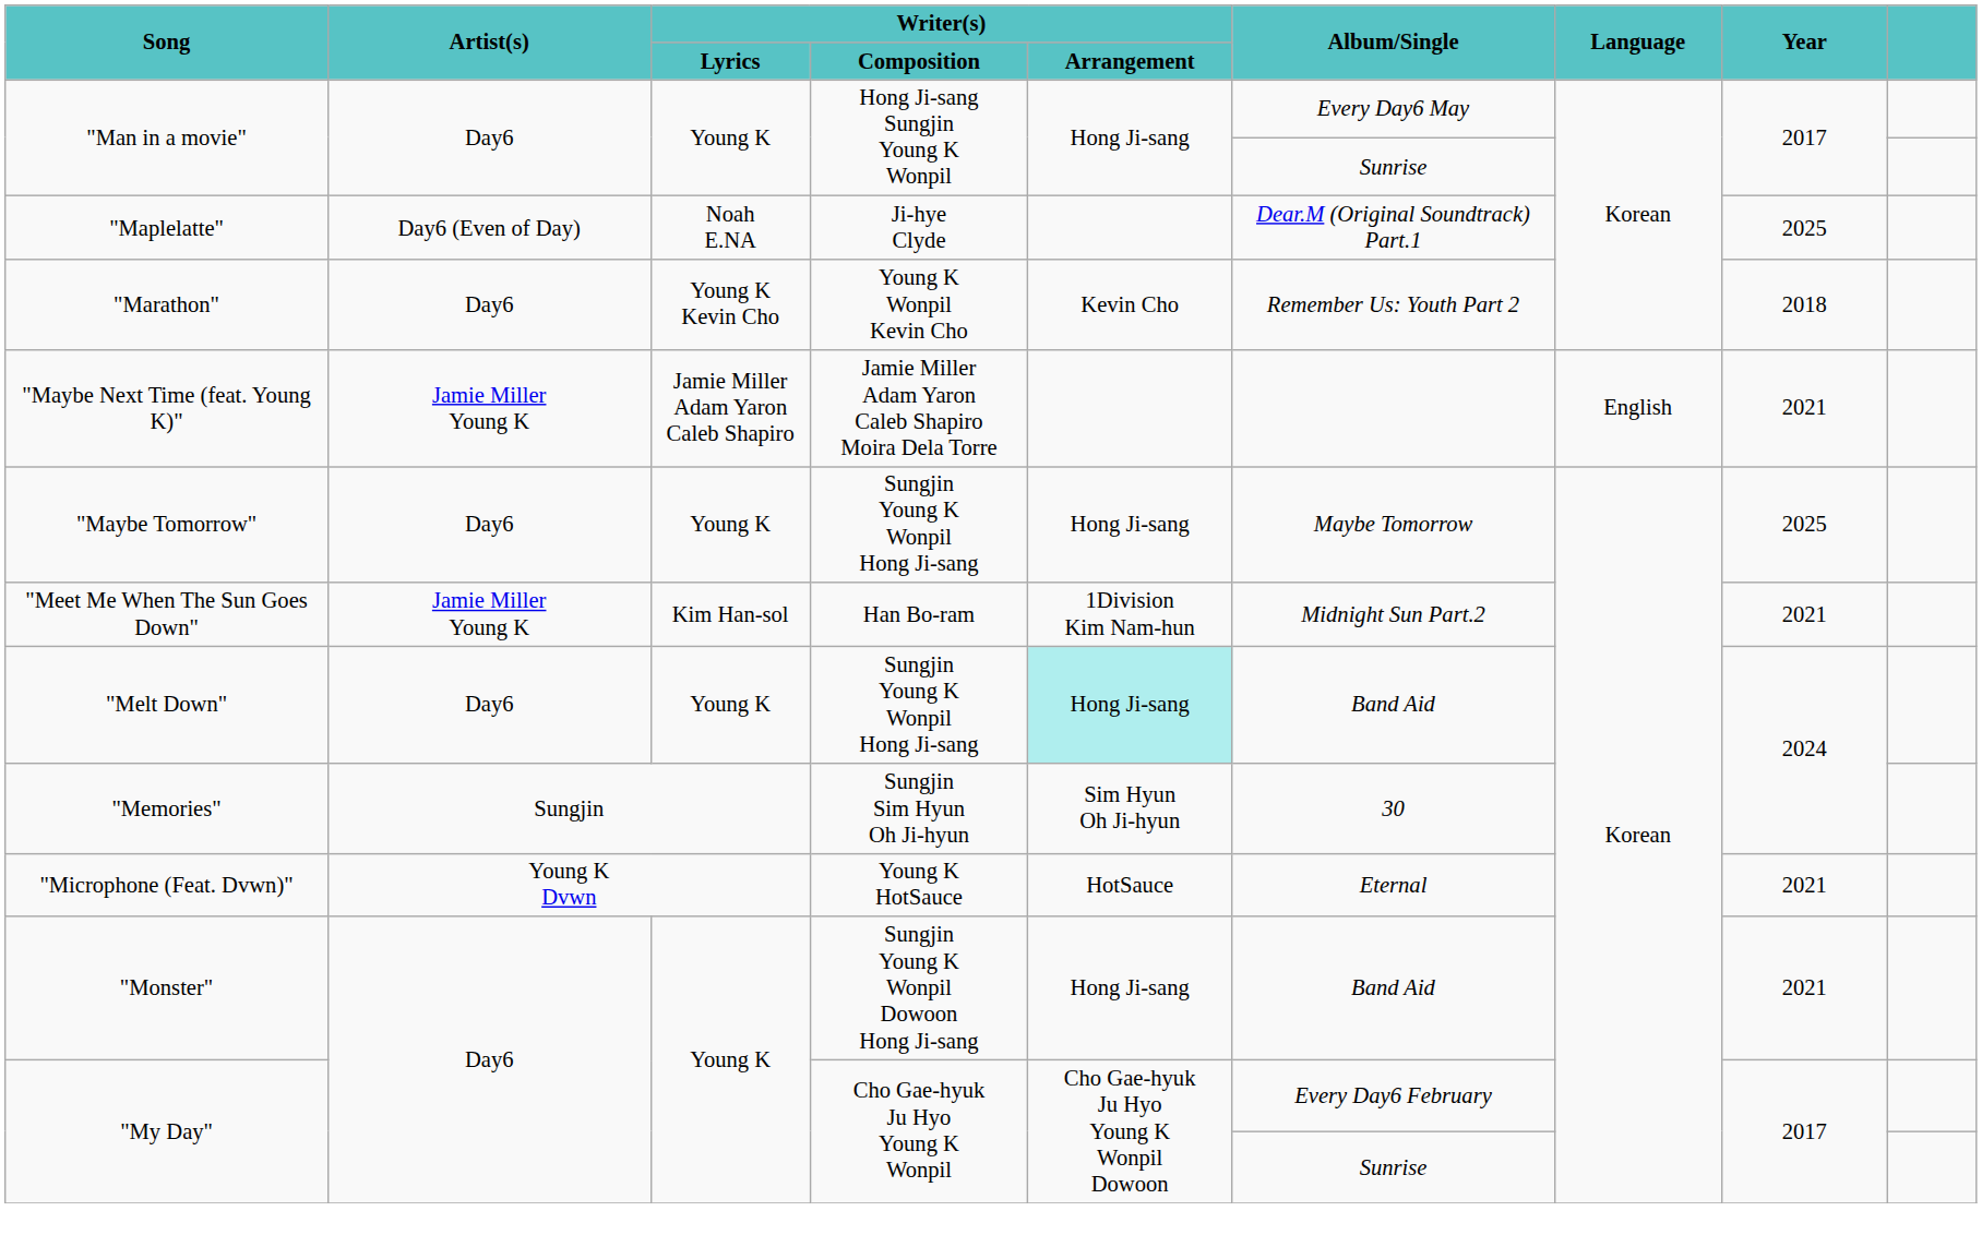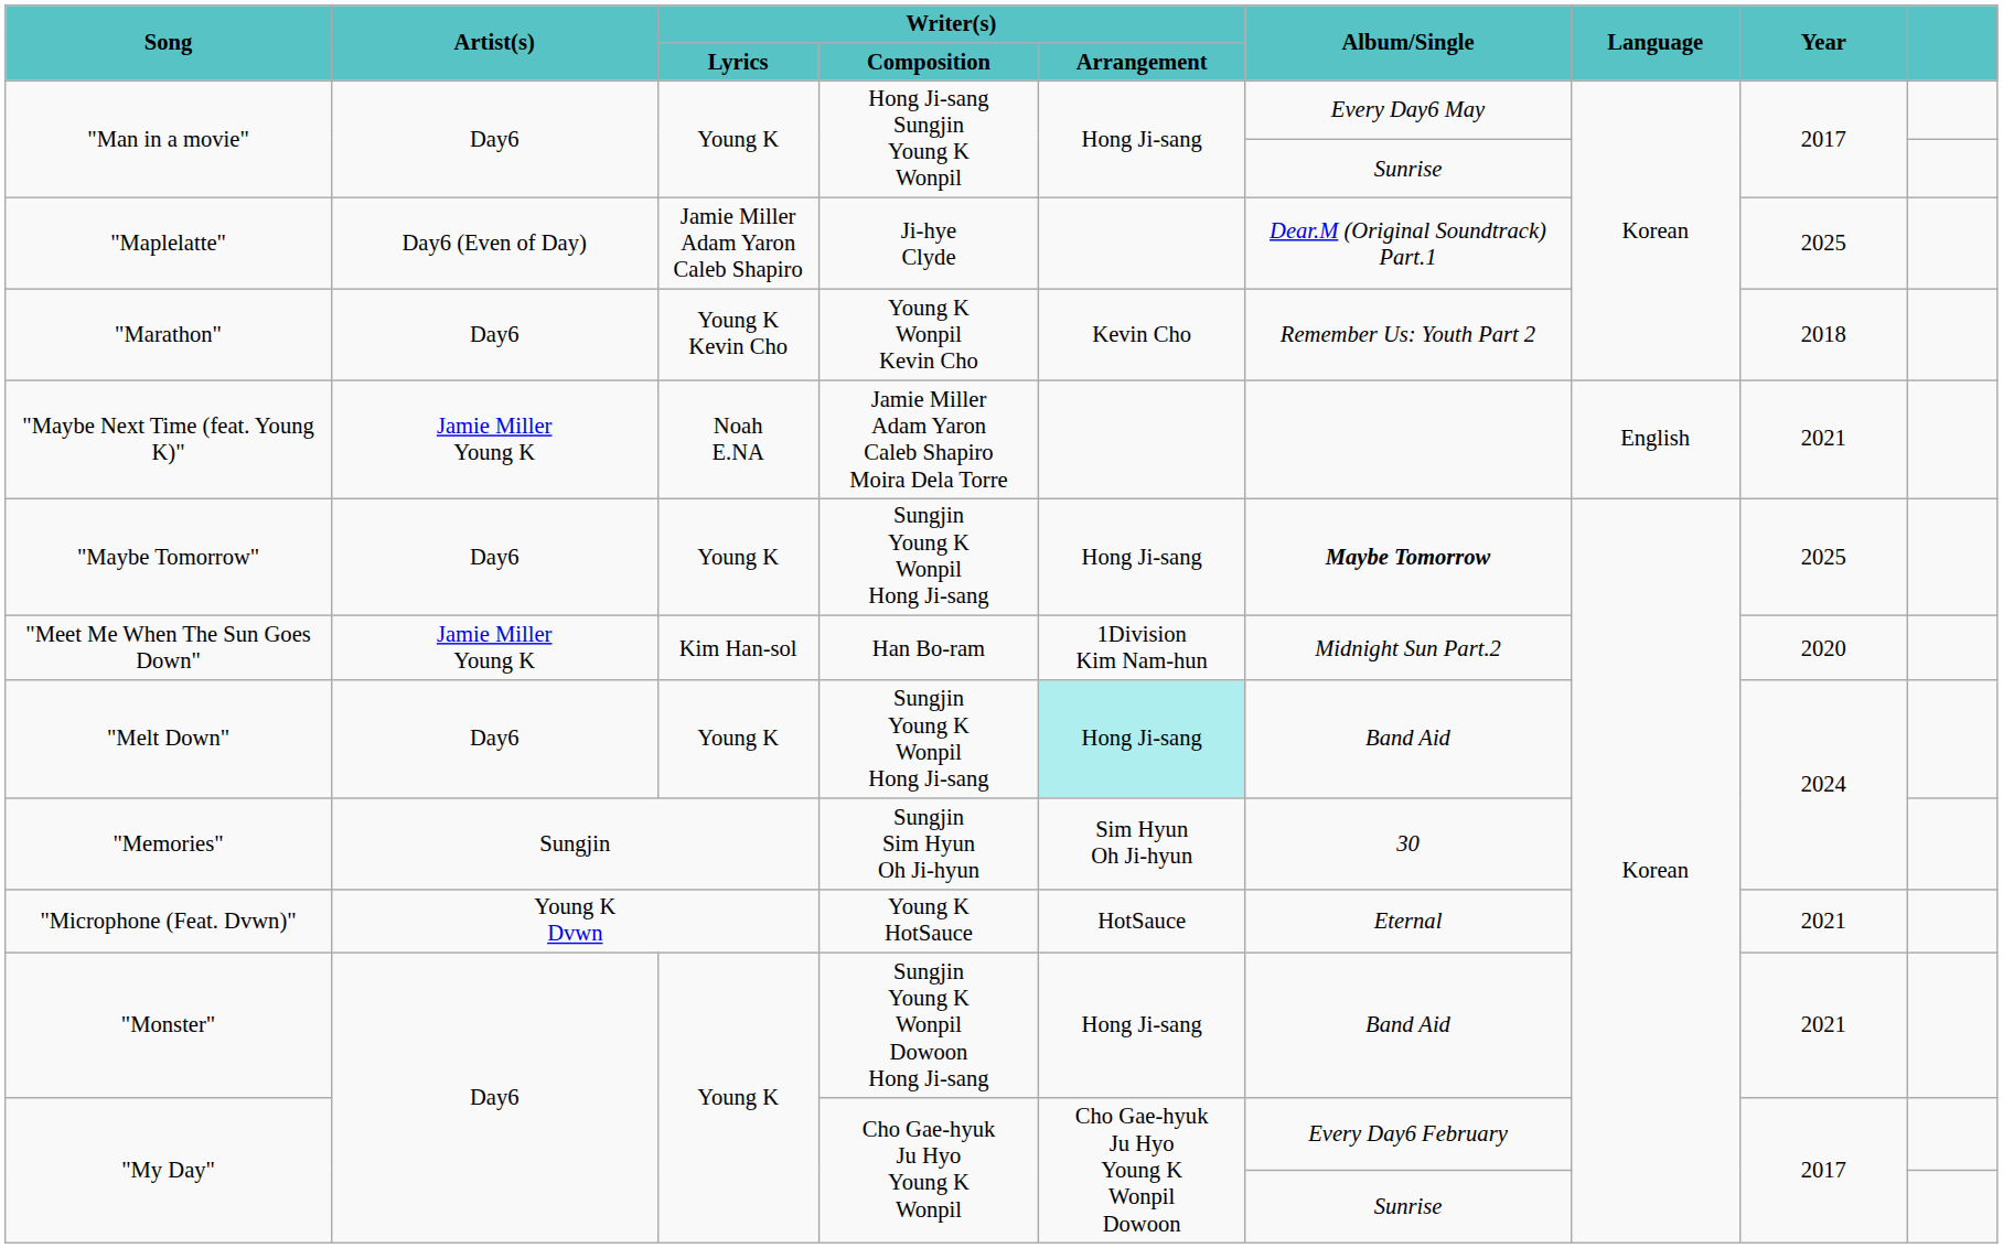 <table class="wikitable" style="margin:0.5em auto; clear:both; font-size:.9em; text-align:center; width:100%">
 <tr>
 <th rowspan=2 style="width:200px; background:#57c3c5;">Song</th>
 <th rowspan=2 style="width:200px; background:#57c3c5;">Artist(s)</th>
 <th colspan=3 style="width:700px; background:#57c3c5;">Writer(s)</th>
 <th rowspan=2 style="width:200px; background:#57c3c5;">Album/Single</th>
 <th rowspan=2 style="width:100px; background:#57c3c5;">Language</th>
 <th rowspan=2 style="width:100px; background:#57c3c5;">Year</th>
 <th rowspan=2 style="width:50px;  background:#57c3c5;"></th>
 </tr>
 <tr>
 <th style="background:#57c3c5">Lyrics</th>
 <th style="background:#57c3c5">Composition</th>
 <th style="background:#57c3c5">Arrangement</th>
 </tr>
 <tr>
 <td rowspan=2>"Man in a movie"</td>
 <td rowspan=2>Day6</td>
 <td rowspan=2>Young K</td>
 <td rowspan=2>Hong Ji-sang<br>Sungjin<br>Young K<br>Wonpil</td>
 <td rowspan=2>Hong Ji-sang</td>
 <td><em>Every Day6 May</em></td>
 <td rowspan=4>Korean</td>
 <td rowspan=2>2017</td>
 <td></td>
 </tr>
 <tr>
 <td><em>Sunrise</em></td>
 <td></td>
 </tr>
 <tr>
 <td>"Maplelatte"<br></td>
 <td>Day6 (Even of Day)</td>
-<td>Noah<br>E.NA</td>
+<td>Jamie Miller<br>Adam Yaron<br>Caleb Shapiro</td>
 <td>Ji-hye<br>Clyde</td>
 <td></td>
 <td><em><a href='#'>Dear.M</a> (Original Soundtrack) Part.1</em></td>
 <td>2025</td>
 <td></td>
 </tr>
 <tr>
 <td>"Marathon"<br></td>
 <td>Day6</td>
 <td>Young K<br>Kevin Cho</td>
 <td>Young K<br>Wonpil<br>Kevin Cho</td>
 <td>Kevin Cho</td>
 <td><em>Remember Us: Youth Part 2</em></td>
 <td>2018</td>
 <td></td>
 </tr>
 <tr>
 <td>"Maybe Next Time (feat. Young K)"</td>
 <td><a href='#'>Jamie Miller</a><br>Young K</td>
-<td>Jamie Miller<br>Adam Yaron<br>Caleb Shapiro</td>
+<td>Noah<br>E.NA</td>
 <td>Jamie Miller<br>Adam Yaron<br>Caleb Shapiro<br>Moira Dela Torre</td>
 <td></td>
 <td></td>
 <td>English</td>
 <td>2021</td>
 <td></td>
 </tr>
 <tr>
 <td>"Maybe Tomorrow"</td>
 <td>Day6</td>
 <td>Young K</td>
 <td>Sungjin<br>Young K<br>Wonpil<br>Hong Ji-sang</td>
 <td>Hong Ji-sang</td>
-<td><em>Maybe Tomorrow</em></td>
+<td><strong><em>Maybe Tomorrow</em></strong></td>
 <td rowspan=8>Korean</td>
 <td>2025</td>
 <td></td>
 </tr>
 <tr>
 <td>"Meet Me When The Sun Goes Down"<br></td>
 <td><a href='#'>Jamie Miller</a><br>Young K</td>
 <td>Kim Han-sol</td>
 <td>Han Bo-ram</td>
 <td>1Division<br>Kim Nam-hun</td>
 <td><em>Midnight Sun Part.2</em></td>
-<td>2021</td>
+<td>2020</td>
 <td></td>
 </tr>
 <tr>
 <td>"Melt Down"<br></td>
 <td>Day6</td>
 <td>Young K</td>
 <td>Sungjin<br>Young K<br>Wonpil<br>Hong Ji-sang</td>
 <td style="background: paleturquoise;">Hong Ji-sang</td>
 <td><em>Band Aid</em></td>
 <td rowspan=2>2024</td>
 <td></td>
 </tr>
 <tr>
 <td>"Memories"</td>
 <td colspan=2>Sungjin</td>
 <td>Sungjin<br>Sim Hyun<br>Oh Ji-hyun</td>
 <td>Sim Hyun<br>Oh Ji-hyun</td>
 <td><em>30</em></td>
 <td></td>
 </tr>
 <tr>
 <td>"Microphone (Feat. Dvwn)"</td>
 <td colspan=2>Young K<br><a href='#'>Dvwn</a></td>
 <td>Young K<br>HotSauce</td>
 <td>HotSauce</td>
 <td><em>Eternal</em></td>
 <td>2021</td>
 <td></td>
 </tr>
 <tr>
 <td>"Monster"<br></td>
 <td rowspan=3>Day6</td>
 <td rowspan=3>Young K</td>
 <td>Sungjin<br>Young K<br>Wonpil<br>Dowoon<br>Hong Ji-sang</td>
 <td>Hong Ji-sang</td>
 <td><em>Band Aid</em></td>
 <td>2021</td>
 <td></td>
 </tr>
 <tr>
 <td rowspan=2>"My Day"</td>
 <td rowspan=2>Cho Gae-hyuk<br>Ju Hyo<br>Young K<br>Wonpil</td>
 <td rowspan=2>Cho Gae-hyuk<br>Ju Hyo<br>Young K<br>Wonpil<br>Dowoon</td>
 <td><em>Every Day6 February</em></td>
 <td rowspan=2>2017</td>
 <td></td>
 </tr>
 <tr>
 <td><em>Sunrise</em></td>
 <td></td>
 </tr>
 </table>
